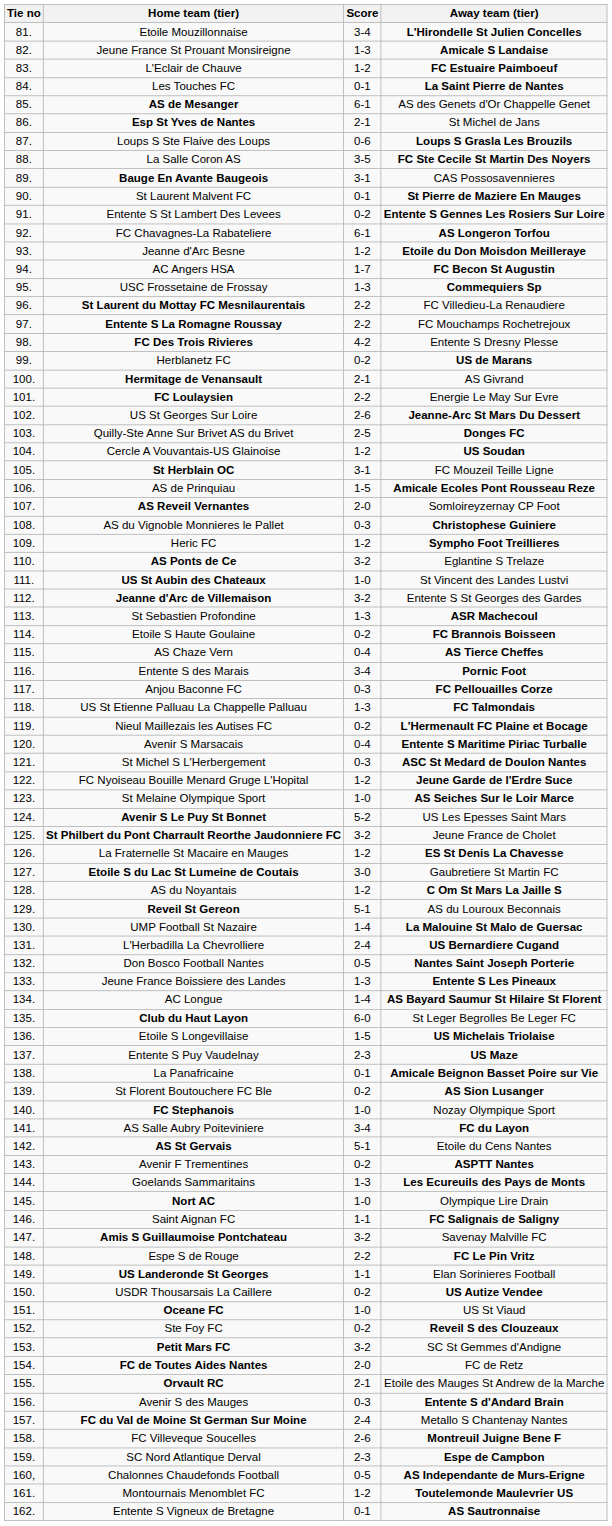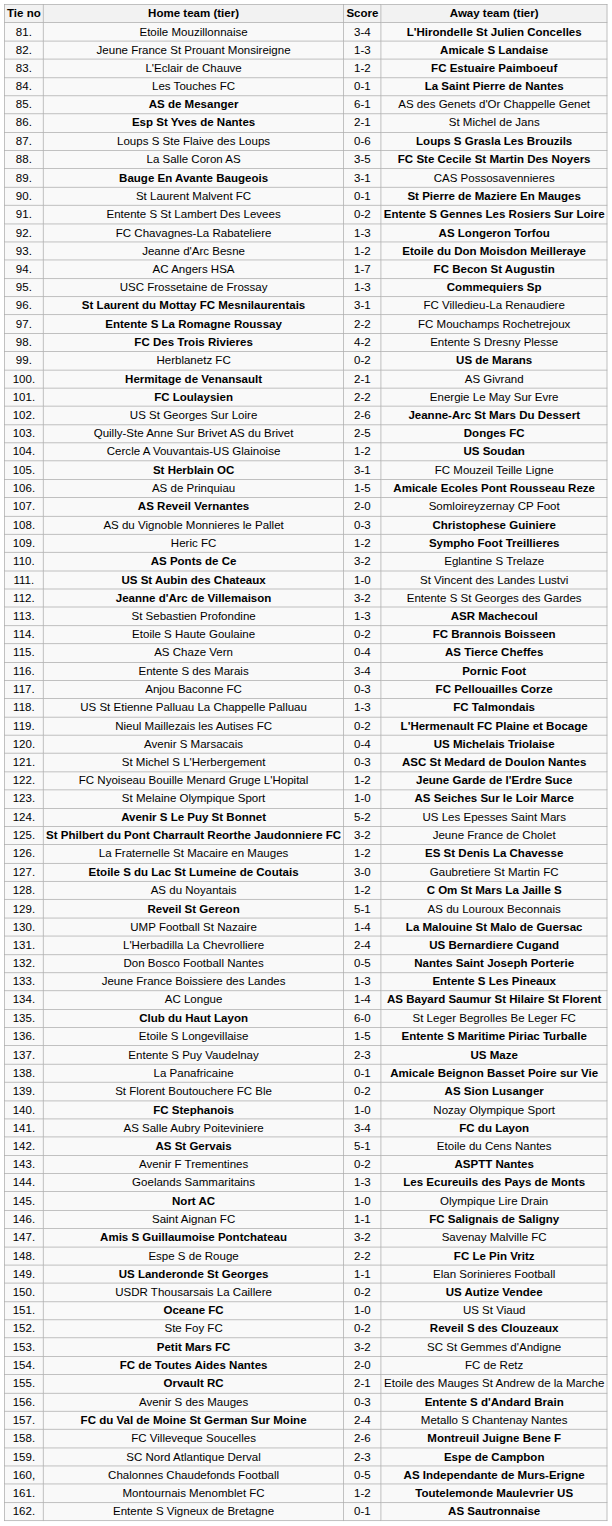 <table class="wikitable" style="text-align: center">
 <tr>
 <th>Tie no</th>
 <th>Home team (tier)</th>
 <th>Score</th>
 <th>Away team (tier)</th>
 </tr>
 <tr>
 <td>81.</td>
 <td>Etoile Mouzillonnaise</td>
 <td>3-4</td>
 <td><strong>L'Hirondelle St Julien Concelles</strong></td>
 </tr>
 <tr>
 <td>82.</td>
 <td>Jeune France St Prouant Monsireigne</td>
 <td>1-3</td>
 <td><strong>Amicale S Landaise</strong></td>
 </tr>
 <tr>
 <td>83.</td>
 <td>L'Eclair de Chauve</td>
 <td>1-2</td>
 <td><strong>FC Estuaire Paimboeuf</strong></td>
 </tr>
 <tr>
 <td>84.</td>
 <td>Les Touches FC</td>
 <td>0-1</td>
 <td><strong>La Saint Pierre de Nantes</strong></td>
 </tr>
 <tr>
 <td>85.</td>
 <td><strong>AS de Mesanger</strong></td>
 <td>6-1</td>
 <td>AS des Genets d'Or Chappelle Genet</td>
 </tr>
 <tr>
 <td>86.</td>
 <td><strong>Esp St Yves de Nantes</strong></td>
 <td>2-1</td>
 <td>St Michel de Jans</td>
 </tr>
 <tr>
 <td>87.</td>
 <td>Loups S Ste Flaive des Loups</td>
 <td>0-6</td>
 <td><strong>Loups S Grasla Les Brouzils</strong></td>
 </tr>
 <tr>
 <td>88.</td>
 <td>La Salle Coron AS</td>
 <td>3-5</td>
 <td><strong>FC Ste Cecile St Martin Des Noyers</strong></td>
 </tr>
 <tr>
 <td>89.</td>
 <td><strong>Bauge En Avante Baugeois</strong></td>
 <td>3-1</td>
 <td>CAS Possosavennieres</td>
 </tr>
 <tr>
 <td>90.</td>
 <td>St Laurent Malvent FC</td>
 <td>0-1</td>
 <td><strong>St Pierre de Maziere En Mauges</strong></td>
 </tr>
 <tr>
 <td>91.</td>
 <td>Entente S St Lambert Des Levees</td>
 <td>0-2 </td>
 <td><strong>Entente S Gennes Les Rosiers Sur Loire</strong></td>
 </tr>
 <tr>
 <td>92.</td>
 <td>FC Chavagnes-La Rabateliere</td>
-<td>6-1</td>
+<td>1-3</td>
 <td><strong>AS Longeron Torfou</strong></td>
 </tr>
 <tr>
 <td>93.</td>
 <td>Jeanne d'Arc Besne</td>
 <td>1-2 </td>
 <td><strong>Etoile du Don Moisdon Meilleraye</strong></td>
 </tr>
 <tr>
 <td>94.</td>
 <td>AC Angers HSA</td>
 <td>1-7</td>
 <td><strong>FC Becon St Augustin</strong></td>
 </tr>
 <tr>
 <td>95.</td>
 <td>USC Frossetaine de Frossay</td>
 <td>1-3</td>
 <td><strong>Commequiers Sp</strong></td>
 </tr>
 <tr>
 <td>96.</td>
 <td><strong>St Laurent du Mottay FC Mesnilaurentais</strong></td>
-<td>2-2 </td>
+<td>3-1</td>
 <td>FC Villedieu-La Renaudiere</td>
 </tr>
 <tr>
 <td>97.</td>
 <td><strong>Entente S La Romagne Roussay</strong></td>
 <td>2-2 </td>
 <td>FC Mouchamps Rochetrejoux</td>
 </tr>
 <tr>
 <td>98.</td>
 <td><strong>FC Des Trois Rivieres</strong></td>
 <td>4-2</td>
 <td>Entente S Dresny Plesse</td>
 </tr>
 <tr>
 <td>99.</td>
 <td>Herblanetz FC</td>
 <td>0-2</td>
 <td><strong>US de Marans</strong></td>
 </tr>
 <tr>
 <td>100.</td>
 <td><strong>Hermitage de Venansault</strong></td>
 <td>2-1</td>
 <td>AS Givrand</td>
 </tr>
 <tr>
 <td>101.</td>
 <td><strong>FC Loulaysien</strong></td>
 <td>2-2 </td>
 <td>Energie Le May Sur Evre</td>
 </tr>
 <tr>
 <td>102.</td>
 <td>US St Georges Sur Loire</td>
 <td>2-6</td>
 <td><strong>Jeanne-Arc St Mars Du Dessert</strong></td>
 </tr>
 <tr>
 <td>103.</td>
 <td>Quilly-Ste Anne Sur Brivet AS du Brivet</td>
 <td>2-5</td>
 <td><strong>Donges FC</strong></td>
 </tr>
 <tr>
 <td>104.</td>
 <td>Cercle A Vouvantais-US Glainoise</td>
 <td>1-2 </td>
 <td><strong>US Soudan</strong></td>
 </tr>
 <tr>
 <td>105.</td>
 <td><strong>St Herblain OC</strong></td>
 <td>3-1</td>
 <td>FC Mouzeil Teille Ligne</td>
 </tr>
 <tr>
 <td>106.</td>
 <td>AS de Prinquiau</td>
 <td>1-5</td>
 <td><strong>Amicale Ecoles Pont Rousseau Reze</strong></td>
 </tr>
 <tr>
 <td>107.</td>
 <td><strong>AS Reveil Vernantes</strong></td>
 <td>2-0</td>
 <td>Somloireyzernay CP Foot</td>
 </tr>
 <tr>
 <td>108.</td>
 <td>AS du Vignoble Monnieres le Pallet</td>
 <td>0-3</td>
 <td><strong>Christophese Guiniere</strong></td>
 </tr>
 <tr>
 <td>109.</td>
 <td>Heric FC</td>
 <td>1-2</td>
 <td><strong>Sympho Foot Treillieres</strong></td>
 </tr>
 <tr>
 <td>110.</td>
 <td><strong>AS Ponts de Ce</strong></td>
 <td>3-2</td>
 <td>Eglantine S Trelaze</td>
 </tr>
 <tr>
 <td>111.</td>
 <td><strong>US St Aubin des Chateaux</strong></td>
 <td>1-0</td>
 <td>St Vincent des Landes Lustvi</td>
 </tr>
 <tr>
 <td>112.</td>
 <td><strong>Jeanne d'Arc de Villemaison</strong></td>
 <td>3-2</td>
 <td>Entente S St Georges des Gardes</td>
 </tr>
 <tr>
 <td>113.</td>
 <td>St Sebastien Profondine</td>
 <td>1-3</td>
 <td><strong>ASR Machecoul</strong></td>
 </tr>
 <tr>
 <td>114.</td>
 <td>Etoile S Haute Goulaine</td>
 <td>0-2</td>
 <td><strong>FC Brannois Boisseen</strong></td>
 </tr>
 <tr>
 <td>115.</td>
 <td>AS Chaze Vern</td>
 <td>0-4</td>
 <td><strong>AS Tierce Cheffes</strong></td>
 </tr>
 <tr>
 <td>116.</td>
 <td>Entente S des Marais</td>
 <td>3-4</td>
 <td><strong>Pornic Foot</strong></td>
 </tr>
 <tr>
 <td>117.</td>
 <td>Anjou Baconne FC</td>
 <td>0-3</td>
 <td><strong>FC Pellouailles Corze</strong></td>
 </tr>
 <tr>
 <td>118.</td>
 <td>US St Etienne Palluau La Chappelle Palluau</td>
 <td>1-3</td>
 <td><strong>FC Talmondais</strong></td>
 </tr>
 <tr>
 <td>119.</td>
 <td>Nieul Maillezais les Autises FC</td>
 <td>0-2</td>
 <td><strong>L'Hermenault FC Plaine et Bocage</strong></td>
 </tr>
 <tr>
 <td>120.</td>
 <td>Avenir S Marsacais</td>
 <td>0-4</td>
-<td><strong>Entente S Maritime Piriac Turballe</strong></td>
+<td><strong>US Michelais Triolaise</strong></td>
 </tr>
 <tr>
 <td>121.</td>
 <td>St Michel S L'Herbergement</td>
 <td>0-3</td>
 <td><strong>ASC St Medard de Doulon Nantes</strong></td>
 </tr>
 <tr>
 <td>122.</td>
 <td>FC Nyoiseau Bouille Menard Gruge L'Hopital</td>
 <td>1-2</td>
 <td><strong>Jeune Garde de l'Erdre Suce</strong></td>
 </tr>
 <tr>
 <td>123.</td>
 <td>St Melaine Olympique Sport</td>
 <td>1-0</td>
 <td><strong>AS Seiches Sur le Loir Marce</strong></td>
 </tr>
 <tr>
 <td>124.</td>
 <td><strong>Avenir S Le Puy St Bonnet</strong></td>
 <td>5-2</td>
 <td>US Les Epesses Saint Mars</td>
 </tr>
 <tr>
 <td>125.</td>
 <td><strong>St Philbert du Pont Charrault Reorthe Jaudonniere FC</strong></td>
 <td>3-2 </td>
 <td>Jeune France de Cholet</td>
 </tr>
 <tr>
 <td>126.</td>
 <td>La Fraternelle St Macaire en Mauges</td>
 <td>1-2</td>
 <td><strong>ES St Denis La Chavesse</strong></td>
 </tr>
 <tr>
 <td>127.</td>
 <td><strong>Etoile S du Lac St Lumeine de Coutais</strong></td>
 <td>3-0</td>
 <td>Gaubretiere St Martin FC</td>
 </tr>
 <tr>
 <td>128.</td>
 <td>AS du Noyantais</td>
 <td>1-2 </td>
 <td><strong>C Om St Mars La Jaille S</strong></td>
 </tr>
 <tr>
 <td>129.</td>
 <td><strong>Reveil St Gereon</strong></td>
 <td>5-1</td>
 <td>AS du Louroux Beconnais</td>
 </tr>
 <tr>
 <td>130.</td>
 <td>UMP Football St Nazaire</td>
 <td>1-4</td>
 <td><strong>La Malouine St Malo de Guersac</strong></td>
 </tr>
 <tr>
 <td>131.</td>
 <td>L'Herbadilla La Chevrolliere</td>
 <td>2-4 </td>
 <td><strong>US Bernardiere Cugand</strong></td>
 </tr>
 <tr>
 <td>132.</td>
 <td>Don Bosco Football Nantes</td>
 <td>0-5</td>
 <td><strong>Nantes Saint Joseph Porterie</strong></td>
 </tr>
 <tr>
 <td>133.</td>
 <td>Jeune France Boissiere des Landes</td>
 <td>1-3</td>
 <td><strong>Entente S Les Pineaux</strong></td>
 </tr>
 <tr>
 <td>134.</td>
 <td>AC Longue</td>
 <td>1-4</td>
 <td><strong>AS Bayard Saumur St Hilaire St Florent</strong></td>
 </tr>
 <tr>
 <td>135.</td>
 <td><strong>Club du Haut Layon</strong></td>
 <td>6-0</td>
 <td>St Leger Begrolles Be Leger FC</td>
 </tr>
 <tr>
 <td>136.</td>
 <td>Etoile S Longevillaise</td>
 <td>1-5</td>
-<td><strong>US Michelais Triolaise</strong></td>
+<td><strong>Entente S Maritime Piriac Turballe</strong></td>
 </tr>
 <tr>
 <td>137.</td>
 <td>Entente S Puy Vaudelnay</td>
 <td>2-3</td>
 <td><strong>US Maze</strong></td>
 </tr>
 <tr>
 <td>138.</td>
 <td>La Panafricaine</td>
 <td>0-1</td>
 <td><strong>Amicale Beignon Basset Poire sur Vie</strong></td>
 </tr>
 <tr>
 <td>139.</td>
 <td>St Florent Boutouchere FC Ble</td>
 <td>0-2</td>
 <td><strong>AS Sion Lusanger</strong></td>
 </tr>
 <tr>
 <td>140.</td>
 <td><strong>FC Stephanois</strong></td>
 <td>1-0</td>
 <td>Nozay Olympique Sport</td>
 </tr>
 <tr>
 <td>141.</td>
 <td>AS Salle Aubry Poiteviniere</td>
 <td>3-4</td>
 <td><strong>FC du Layon</strong></td>
 </tr>
 <tr>
 <td>142.</td>
 <td><strong>AS St Gervais</strong></td>
 <td>5-1</td>
 <td>Etoile du Cens Nantes</td>
 </tr>
 <tr>
 <td>143.</td>
 <td>Avenir F Trementines</td>
 <td>0-2</td>
 <td><strong>ASPTT Nantes</strong></td>
 </tr>
 <tr>
 <td>144.</td>
 <td>Goelands Sammaritains</td>
 <td>1-3</td>
 <td><strong>Les Ecureuils des Pays de Monts</strong></td>
 </tr>
 <tr>
 <td>145.</td>
 <td><strong>Nort AC</strong></td>
 <td>1-0</td>
 <td>Olympique Lire Drain</td>
 </tr>
 <tr>
 <td>146.</td>
 <td>Saint Aignan FC</td>
 <td>1-1 </td>
 <td><strong>FC Salignais de Saligny</strong></td>
 </tr>
 <tr>
 <td>147.</td>
 <td><strong>Amis S Guillaumoise Pontchateau</strong></td>
 <td>3-2</td>
 <td>Savenay Malville FC</td>
 </tr>
 <tr>
 <td>148.</td>
 <td>Espe S de Rouge</td>
 <td>2-2 </td>
 <td><strong>FC Le Pin Vritz</strong></td>
 </tr>
 <tr>
 <td>149.</td>
 <td><strong>US Landeronde St Georges</strong></td>
 <td>1-1 </td>
 <td>Elan Sorinieres Football</td>
 </tr>
 <tr>
 <td>150.</td>
 <td>USDR Thousarsais La Caillere</td>
 <td>0-2</td>
 <td><strong>US Autize Vendee</strong></td>
 </tr>
 <tr>
 <td>151.</td>
 <td><strong>Oceane FC</strong></td>
 <td>1-0</td>
 <td>US St Viaud</td>
 </tr>
 <tr>
 <td>152.</td>
 <td>Ste Foy FC</td>
 <td>0-2</td>
 <td><strong>Reveil S des Clouzeaux</strong></td>
 </tr>
 <tr>
 <td>153.</td>
 <td><strong>Petit Mars FC</strong></td>
 <td>3-2</td>
 <td>SC St Gemmes d'Andigne</td>
 </tr>
 <tr>
 <td>154.</td>
 <td><strong>FC de Toutes Aides Nantes</strong></td>
 <td>2-0</td>
 <td>FC de Retz</td>
 </tr>
 <tr>
 <td>155.</td>
 <td><strong>Orvault RC</strong></td>
 <td>2-1</td>
 <td>Etoile des Mauges St Andrew de la Marche</td>
 </tr>
 <tr>
 <td>156.</td>
 <td>Avenir S des Mauges</td>
 <td>0-3</td>
 <td><strong>Entente S d'Andard Brain</strong></td>
 </tr>
 <tr>
 <td>157.</td>
 <td><strong>FC du Val de Moine St German Sur Moine</strong></td>
 <td>2-4</td>
 <td>Metallo S Chantenay Nantes</td>
 </tr>
 <tr>
 <td>158.</td>
 <td>FC Villeveque Soucelles</td>
 <td>2-6 </td>
 <td><strong>Montreuil Juigne Bene F</strong></td>
 </tr>
 <tr>
 <td>159.</td>
 <td>SC Nord Atlantique Derval</td>
 <td>2-3 </td>
 <td><strong>Espe de Campbon</strong></td>
 </tr>
 <tr>
 <td>160,</td>
 <td>Chalonnes Chaudefonds Football</td>
 <td>0-5</td>
 <td><strong>AS Independante de Murs-Erigne</strong></td>
 </tr>
 <tr>
 <td>161.</td>
 <td>Montournais Menomblet FC</td>
 <td>1-2</td>
 <td><strong>Toutelemonde Maulevrier US</strong></td>
 </tr>
 <tr>
 <td>162.</td>
 <td>Entente S Vigneux de Bretagne</td>
 <td>0-1</td>
 <td><strong>AS Sautronnaise</strong></td>
 </tr>
 </table>
